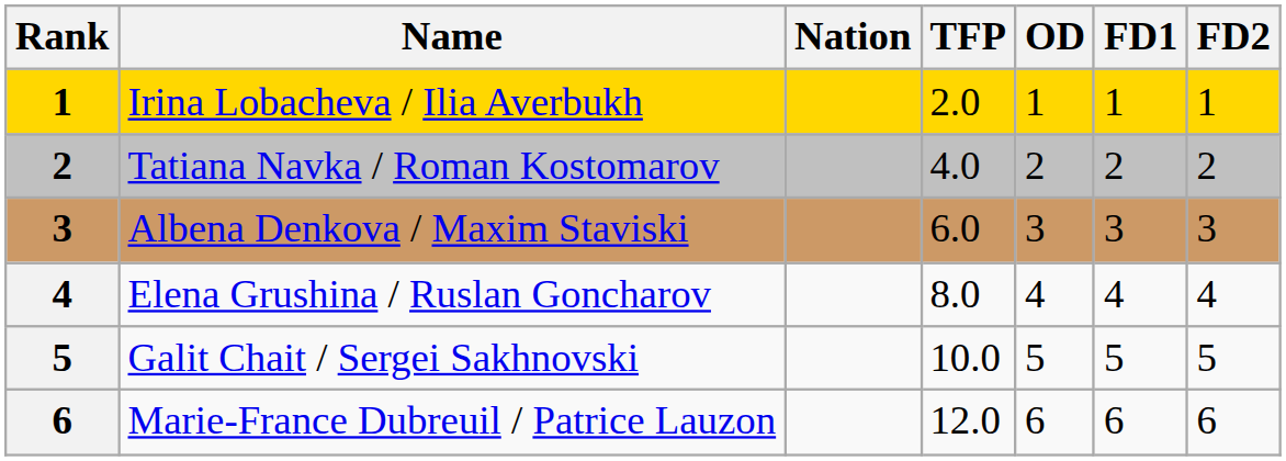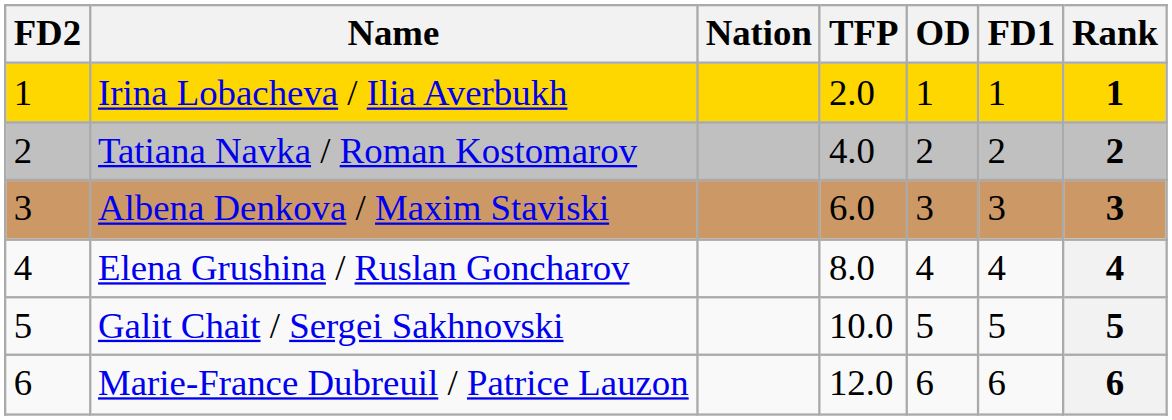 <table class="wikitable">
 <tr>
-<th>Rank</th>
+<th>FD2</th>
 <th>Name</th>
 <th>Nation</th>
 <th>TFP</th>
 <th>OD</th>
 <th>FD1</th>
-<th>FD2</th>
+<th>Rank</th>
 </tr>
 <tr bgcolor="gold">
-<td align="center"><strong>1</strong></td>
+<td>1</td>
 <td><a href='#'>Irina Lobacheva</a> / <a href='#'>Ilia Averbukh</a></td>
 <td></td>
 <td>2.0</td>
 <td>1</td>
 <td>1</td>
-<td>1</td>
+<td align="center"><strong>1</strong></td>
 </tr>
 <tr bgcolor="silver">
-<td align="center"><strong>2</strong></td>
+<td>2</td>
 <td><a href='#'>Tatiana Navka</a> / <a href='#'>Roman Kostomarov</a></td>
 <td></td>
 <td>4.0</td>
 <td>2</td>
 <td>2</td>
-<td>2</td>
+<td align="center"><strong>2</strong></td>
 </tr>
 <tr bgcolor="cc9966">
-<td align="center"><strong>3</strong></td>
+<td>3</td>
 <td><a href='#'>Albena Denkova</a> / <a href='#'>Maxim Staviski</a></td>
 <td></td>
 <td>6.0</td>
 <td>3</td>
 <td>3</td>
-<td>3</td>
+<td align="center"><strong>3</strong></td>
 </tr>
 <tr>
-<th>4</th>
+<td>4</td>
 <td><a href='#'>Elena Grushina</a> / <a href='#'>Ruslan Goncharov</a></td>
 <td></td>
 <td>8.0</td>
 <td>4</td>
 <td>4</td>
-<td>4</td>
+<th>4</th>
 </tr>
 <tr>
-<th>5</th>
+<td>5</td>
 <td><a href='#'>Galit Chait</a> / <a href='#'>Sergei Sakhnovski</a></td>
 <td></td>
 <td>10.0</td>
 <td>5</td>
 <td>5</td>
-<td>5</td>
+<th>5</th>
 </tr>
 <tr>
-<th>6</th>
+<td>6</td>
 <td><a href='#'>Marie-France Dubreuil</a> / <a href='#'>Patrice Lauzon</a></td>
 <td></td>
 <td>12.0</td>
 <td>6</td>
 <td>6</td>
-<td>6</td>
+<th>6</th>
 </tr>
 </table>
